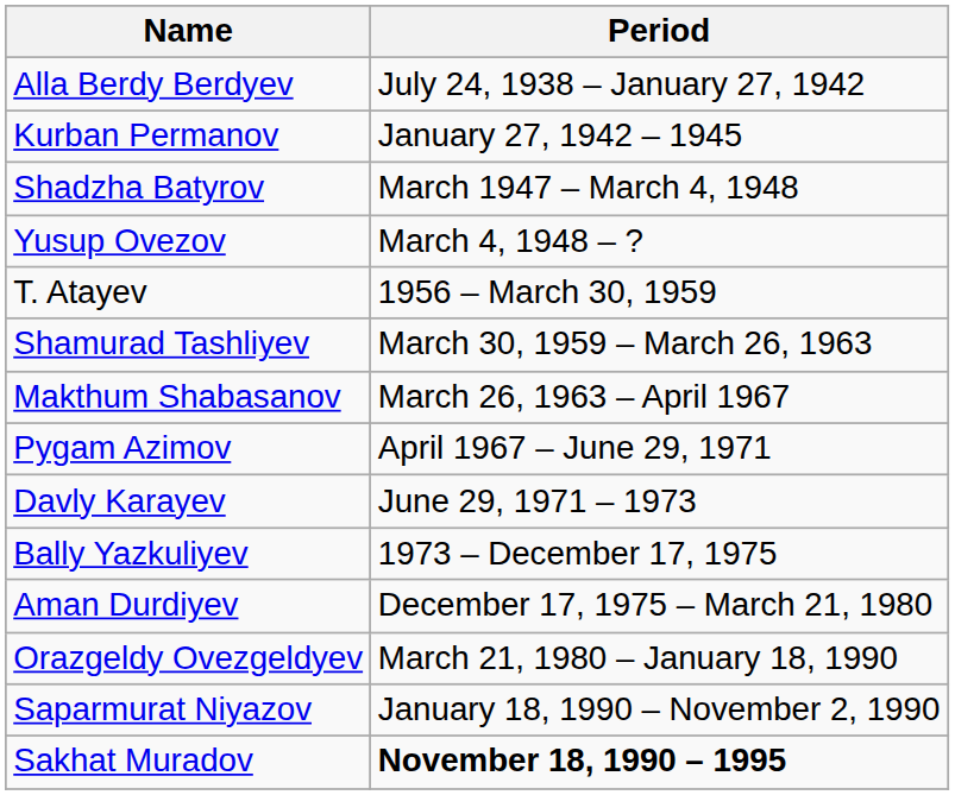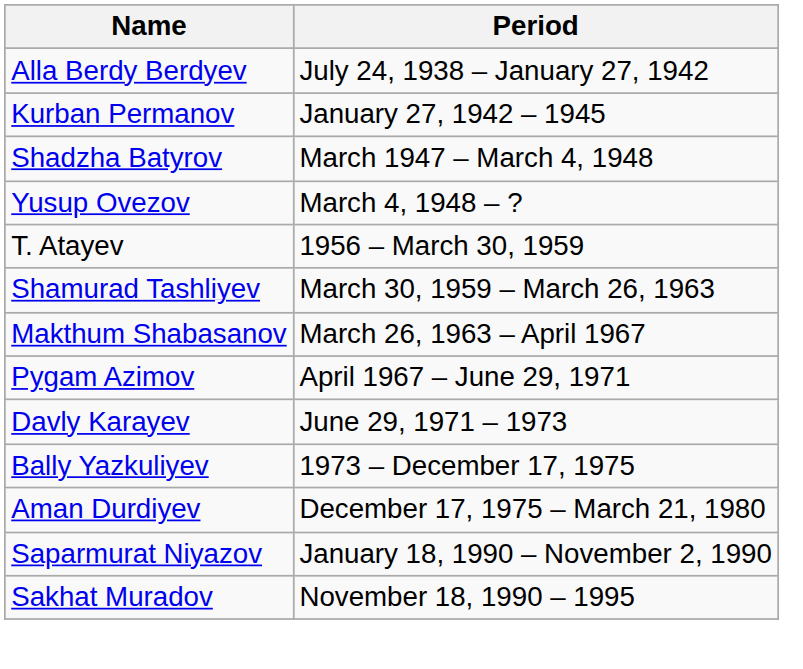 <table class="wikitable">
 <tr>
 <th>Name</th>
 <th>Period</th>
 </tr>
 <tr>
 <td><a href='#'>Alla Berdy Berdyev</a></td>
 <td>July 24, 1938 – January 27, 1942</td>
 </tr>
 <tr>
 <td><a href='#'>Kurban Permanov</a></td>
 <td>January 27, 1942 – 1945</td>
 </tr>
 <tr>
 <td><a href='#'>Shadzha Batyrov</a></td>
 <td>March 1947 – March 4, 1948</td>
 </tr>
 <tr>
 <td><a href='#'>Yusup Ovezov</a></td>
 <td>March 4, 1948 – ?</td>
 </tr>
 <tr>
 <td>T. Atayev</td>
 <td>1956 – March 30, 1959</td>
 </tr>
 <tr>
 <td><a href='#'>Shamurad Tashliyev</a></td>
 <td>March 30, 1959 – March 26, 1963</td>
 </tr>
 <tr>
 <td><a href='#'>Makthum Shabasanov</a></td>
 <td>March 26, 1963 – April 1967</td>
 </tr>
 <tr>
 <td><a href='#'>Pygam Azimov</a></td>
 <td>April 1967 – June 29, 1971</td>
 </tr>
 <tr>
 <td><a href='#'>Davly Karayev</a></td>
 <td>June 29, 1971 – 1973</td>
 </tr>
 <tr>
 <td><a href='#'>Bally Yazkuliyev</a></td>
 <td>1973 – December 17, 1975</td>
 </tr>
 <tr>
 <td><a href='#'>Aman Durdiyev</a></td>
 <td>December 17, 1975 – March 21, 1980</td>
 </tr>
 <tr>
-<td><a href='#'>Orazgeldy Ovezgeldyev</a></td>
-<td>March 21, 1980 – January 18, 1990</td>
-</tr>
-<tr>
 <td><a href='#'>Saparmurat Niyazov</a></td>
 <td>January 18, 1990 – November 2, 1990</td>
 </tr>
 <tr>
 <td><a href='#'>Sakhat Muradov</a></td>
-<td><strong>November 18, 1990 – 1995</strong></td>
+<td>November 18, 1990 – 1995</td>
 </tr>
 </table>
